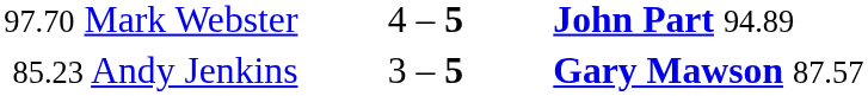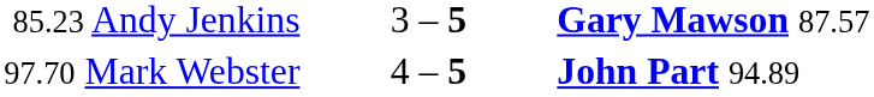 <table style="text-align:center">
 <tr>
 <th width=223></th>
 <th width=100></th>
 <th width=223></th>
 </tr>
 <tr>
+<td align=right><small>85.23</small> <a href='#'>Andy Jenkins</a> </td>
+<td>3 – <strong>5</strong></td>
+<td align=left> <strong><a href='#'>Gary Mawson</a></strong> <small>87.57</small></td>
+</tr>
+<tr>
 <td align=right><small>97.70</small> <a href='#'>Mark Webster</a> </td>
 <td>4 – <strong>5</strong></td>
 <td align=left> <strong><a href='#'>John Part</a></strong> <small>94.89</small></td>
 </tr>
-<tr>
-<td align=right><small>85.23</small> <a href='#'>Andy Jenkins</a> </td>
-<td>3 – <strong>5</strong></td>
-<td align=left> <strong><a href='#'>Gary Mawson</a></strong> <small>87.57</small></td>
-</tr>
 </table>
